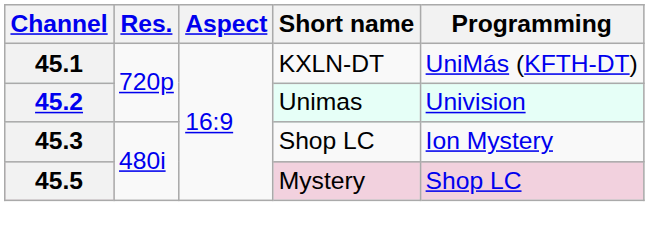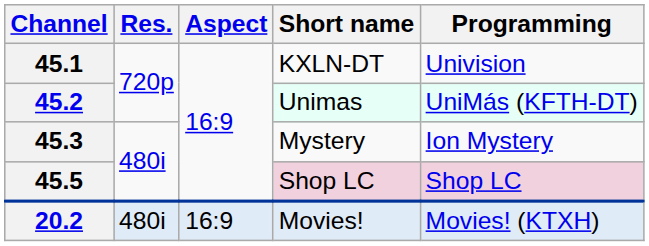 <table class="wikitable">
 <tr>
 <th scope = "col"><a href='#'>Channel</a></th>
 <th scope = "col"><a href='#'>Res.</a></th>
 <th scope = "col"><a href='#'>Aspect</a></th>
 <th scope = "col">Short name</th>
 <th scope = "col">Programming</th>
 </tr>
 <tr>
 <th scope = "row">45.1</th>
 <td rowspan="2"><a href='#'>720p</a></td>
 <td rowspan="4"><a href='#'>16:9</a></td>
 <td>KXLN-DT</td>
-<td><a href='#'>UniMás</a> (<a href='#'>KFTH-DT</a>)</td>
+<td><a href='#'>Univision</a></td>
 </tr>
 <tr style="background-color: #E6FFF7;">
 <th scope = "row"><a href='#'>45.2</a></th>
 <td>Unimas</td>
-<td><a href='#'>Univision</a></td>
+<td><a href='#'>UniMás</a> (<a href='#'>KFTH-DT</a>)</td>
 </tr>
 <tr>
 <th scope = "row">45.3</th>
 <td rowspan="2"><a href='#'>480i</a></td>
-<td>Shop LC</td>
+<td>Mystery</td>
 <td><a href='#'>Ion Mystery</a></td>
 </tr>
 <tr style="background-color: #f2d1de;">
 <th scope = "row">45.5</th>
-<td>Mystery</td>
+<td>Shop LC</td>
 <td><a href='#'>Shop LC</a> </td>
 </tr>
+<tr style="background-color:#DFEBF6; border-top: 2px solid #003399;">
+<th scope = "row"><a href='#'>20.2</a></th>
+<td>480i</td>
+<td>16:9</td>
+<td>Movies!</td>
+<td><a href='#'>Movies!</a> (<a href='#'>KTXH</a>)</td>
+</tr>
 </table>
